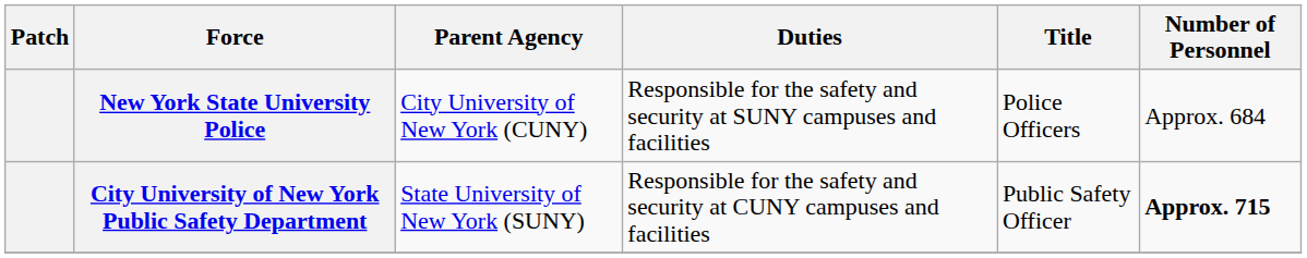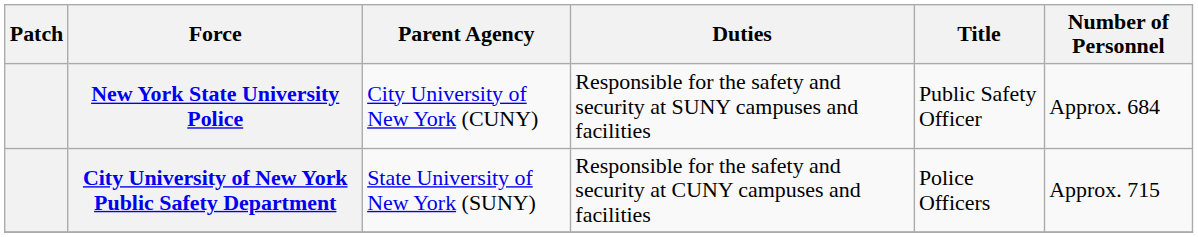 <table class="wikitable sortable" style="text-align:left">
 <tr>
 <th>Patch</th>
 <th>Force</th>
 <th>Parent Agency</th>
 <th>Duties</th>
 <th>Title</th>
 <th>Number of Personnel</th>
 </tr>
 <tr>
 <th></th>
 <th><a href='#'>New York State University Police</a></th>
 <td><a href='#'>City University of New York</a> (CUNY)</td>
 <td>Responsible for the safety and security at SUNY campuses and facilities</td>
-<td>Police Officers</td>
+<td>Public Safety Officer</td>
 <td>Approx. 684</td>
 </tr>
 <tr>
 <th></th>
 <th><a href='#'>City University of New York Public Safety Department</a></th>
 <td><a href='#'>State University of New York</a> (SUNY)</td>
 <td>Responsible for the safety and security at CUNY campuses and facilities</td>
-<td>Public Safety Officer</td>
-<td><strong>Approx. 715</strong></td>
+<td>Police Officers</td>
+<td>Approx. 715</td>
 </tr>
 <tr !>
 </tr>
 </table>
